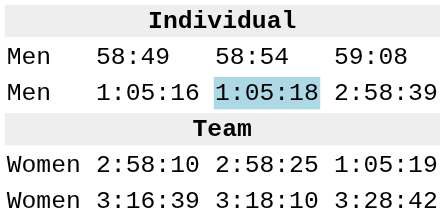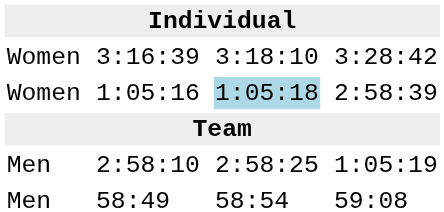 <table>
 <tr>
 <td colspan="7"  style="background:#eee; text-align:center;"><strong>Individual</strong></td>
 </tr>
 <tr>
-<td>Men</td>
+<td>Women</td>
 <td></td>
-<td>58:49</td>
+<td>3:16:39</td>
 <td></td>
-<td>58:54</td>
+<td>3:18:10</td>
 <td></td>
-<td>59:08</td>
+<td>3:28:42</td>
 </tr>
 <tr>
-<td>Men</td>
+<td>Women</td>
 <td></td>
 <td>1:05:16</td>
 <td></td>
 <td style="background: lightblue;">1:05:18</td>
 <td></td>
 <td>2:58:39</td>
 </tr>
 <tr>
 <td colspan="7"  style="background:#eee; text-align:center;"><strong>Team</strong></td>
 </tr>
 <tr>
-<td>Women</td>
+<td>Men</td>
 <td></td>
 <td>2:58:10</td>
 <td></td>
 <td>2:58:25</td>
 <td></td>
 <td>1:05:19</td>
 </tr>
 <tr>
-<td>Women</td>
+<td>Men</td>
 <td></td>
-<td>3:16:39</td>
+<td>58:49</td>
 <td></td>
-<td>3:18:10</td>
+<td>58:54</td>
 <td></td>
-<td>3:28:42</td>
+<td>59:08</td>
 </tr>
 </table>
